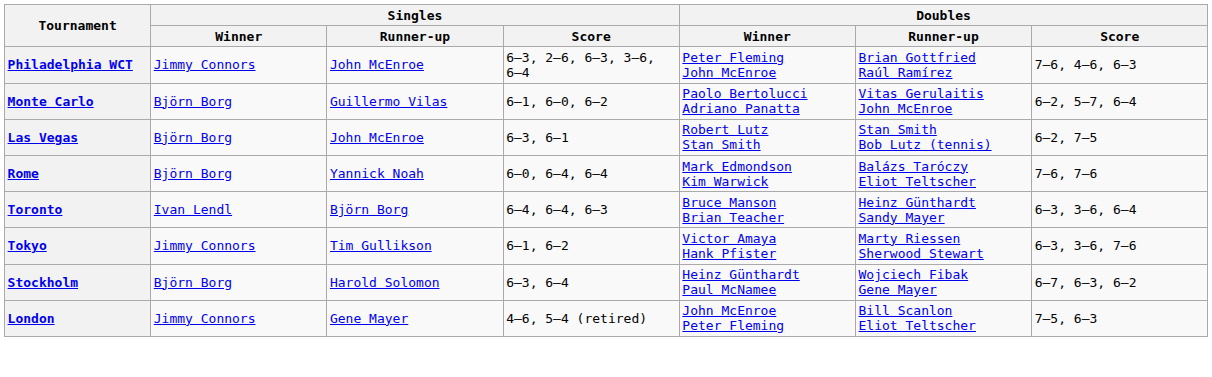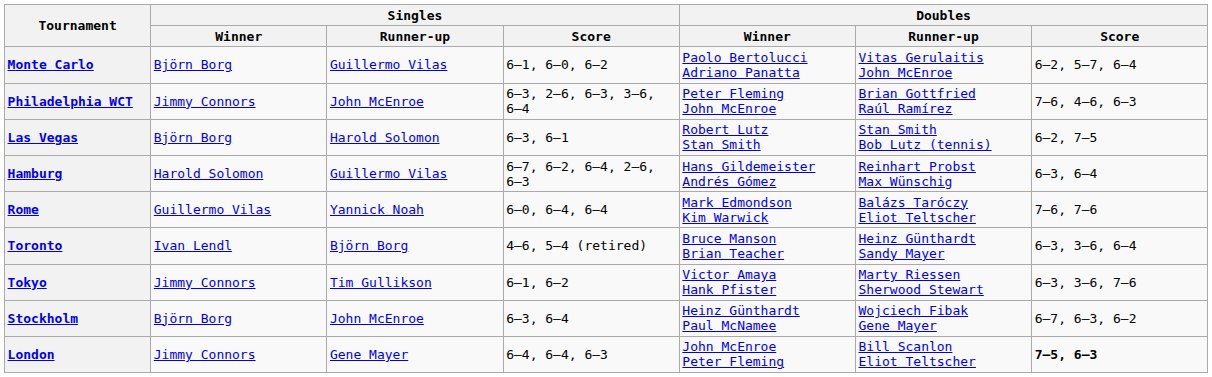 <table class=wikitable>
 <tr>
 <th style="width:140px;" rowspan="2">Tournament</th>
 <th style="width:170px;" colspan="3">Singles</th>
 <th style="width:170px;" colspan="3">Doubles</th>
 </tr>
 <tr>
 <th style="width:170px">Winner</th>
 <th style="width:170px">Runner-up</th>
 <th style="width:170px">Score</th>
 <th style="width:170px">Winner</th>
 <th style="width:170px">Runner-up</th>
 <th style="width:170px">Score</th>
 </tr>
 <tr>
+<th scope="row" style="text-align: left;"><a href='#'>Monte Carlo</a></th>
+<td> <a href='#'>Björn Borg</a></td>
+<td> <a href='#'>Guillermo Vilas</a></td>
+<td>6–1, 6–0, 6–2</td>
+<td> <a href='#'>Paolo Bertolucci</a><br> <a href='#'>Adriano Panatta</a></td>
+<td> <a href='#'>Vitas Gerulaitis</a><br> <a href='#'>John McEnroe</a></td>
+<td>6–2, 5–7, 6–4</td>
+</tr>
+<tr>
 <th scope="row" style="text-align: left;"><a href='#'>Philadelphia WCT</a></th>
 <td> <a href='#'>Jimmy Connors</a></td>
 <td> <a href='#'>John McEnroe</a></td>
 <td>6–3, 2–6, 6–3, 3–6, 6–4</td>
 <td> <a href='#'>Peter Fleming</a><br>  <a href='#'>John McEnroe</a></td>
 <td> <a href='#'>Brian Gottfried</a> <br>  <a href='#'>Raúl Ramírez</a></td>
 <td>7–6, 4–6, 6–3</td>
 </tr>
 <tr>
-<th scope="row" style="text-align: left;"><a href='#'>Monte Carlo</a></th>
-<td> <a href='#'>Björn Borg</a></td>
-<td> <a href='#'>Guillermo Vilas</a></td>
-<td>6–1, 6–0, 6–2</td>
-<td> <a href='#'>Paolo Bertolucci</a><br> <a href='#'>Adriano Panatta</a></td>
-<td> <a href='#'>Vitas Gerulaitis</a><br> <a href='#'>John McEnroe</a></td>
-<td>6–2, 5–7, 6–4</td>
-</tr>
-<tr>
 <th scope="row" style="text-align: left;"><a href='#'>Las Vegas</a></th>
 <td> <a href='#'>Björn Borg</a></td>
-<td> <a href='#'>John McEnroe</a></td>
+<td> <a href='#'>Harold Solomon</a></td>
 <td>6–3, 6–1</td>
 <td> <a href='#'>Robert Lutz</a><br> <a href='#'>Stan Smith</a></td>
 <td> <a href='#'>Stan Smith</a> <br>  <a href='#'>Bob Lutz (tennis)</a></td>
 <td>6–2, 7–5</td>
 </tr>
 <tr>
+<th scope="row" style="text-align: left;"><a href='#'>Hamburg</a></th>
+<td> <a href='#'>Harold Solomon</a></td>
+<td> <a href='#'>Guillermo Vilas</a></td>
+<td>6–7, 6–2, 6–4, 2–6, 6–3</td>
+<td> <a href='#'>Hans Gildemeister</a> <br>  <a href='#'>Andrés Gómez</a></td>
+<td> <a href='#'>Reinhart Probst</a> <br>  <a href='#'>Max Wünschig</a></td>
+<td>6–3, 6–4</td>
+</tr>
+<tr>
 <th scope="row" style="text-align: left;"><a href='#'>Rome</a></th>
-<td> <a href='#'>Björn Borg</a></td>
+<td> <a href='#'>Guillermo Vilas</a></td>
 <td> <a href='#'>Yannick Noah</a></td>
 <td>6–0, 6–4, 6–4</td>
 <td> <a href='#'>Mark Edmondson</a><br> <a href='#'>Kim Warwick</a></td>
 <td> <a href='#'>Balázs Taróczy</a><br> <a href='#'>Eliot Teltscher</a></td>
 <td>7–6, 7–6</td>
 </tr>
 <tr>
 <th scope="row" style="text-align: left;"><a href='#'>Toronto</a></th>
 <td> <a href='#'>Ivan Lendl</a></td>
 <td> <a href='#'>Björn Borg</a></td>
-<td>6–4, 6–4, 6–3</td>
+<td>4–6, 5–4 (retired)</td>
 <td> <a href='#'>Bruce Manson</a> <br>  <a href='#'>Brian Teacher</a></td>
 <td> <a href='#'>Heinz Günthardt</a> <br>  <a href='#'>Sandy Mayer</a></td>
 <td>6–3, 3–6, 6–4</td>
 </tr>
 <tr>
 <th scope="row" style="text-align: left;"><a href='#'>Tokyo</a></th>
 <td> <a href='#'>Jimmy Connors</a></td>
 <td> <a href='#'>Tim Gullikson</a></td>
 <td>6–1, 6–2</td>
 <td> <a href='#'>Victor Amaya</a> <br>  <a href='#'>Hank Pfister</a></td>
 <td> <a href='#'>Marty Riessen</a> <br>  <a href='#'>Sherwood Stewart</a></td>
 <td>6–3, 3–6, 7–6</td>
 </tr>
 <tr>
 <th scope="row" style="text-align: left;"><a href='#'>Stockholm</a></th>
 <td> <a href='#'>Björn Borg</a></td>
-<td> <a href='#'>Harold Solomon</a></td>
+<td> <a href='#'>John McEnroe</a></td>
 <td>6–3, 6–4</td>
 <td> <a href='#'>Heinz Günthardt</a> <br>  <a href='#'>Paul McNamee</a></td>
 <td> <a href='#'>Wojciech Fibak</a><br> <a href='#'>Gene Mayer</a></td>
 <td>6–7, 6–3, 6–2</td>
 </tr>
 <tr>
 <th scope="row" style="text-align: left;"><a href='#'>London</a></th>
 <td> <a href='#'>Jimmy Connors</a></td>
 <td> <a href='#'>Gene Mayer</a></td>
-<td>4–6, 5–4 (retired)</td>
+<td>6–4, 6–4, 6–3</td>
 <td> <a href='#'>John McEnroe</a> <br>  <a href='#'>Peter Fleming</a></td>
 <td> <a href='#'>Bill Scanlon</a> <br>  <a href='#'>Eliot Teltscher</a></td>
-<td>7–5, 6–3</td>
+<td><strong>7–5, 6–3</strong></td>
 </tr>
 </table>
